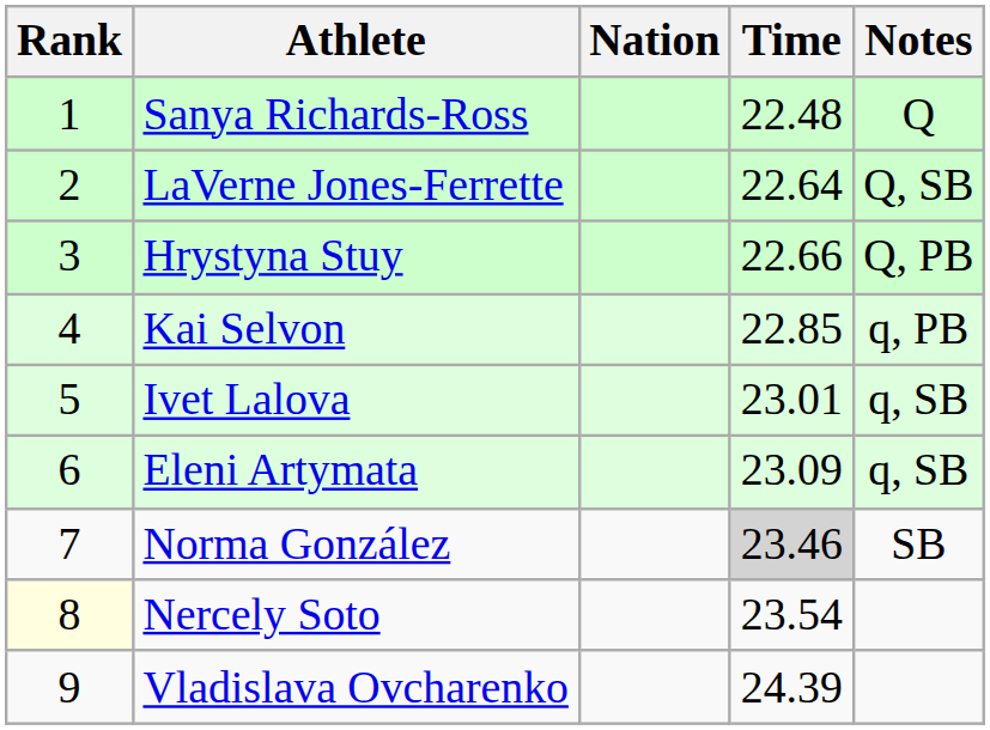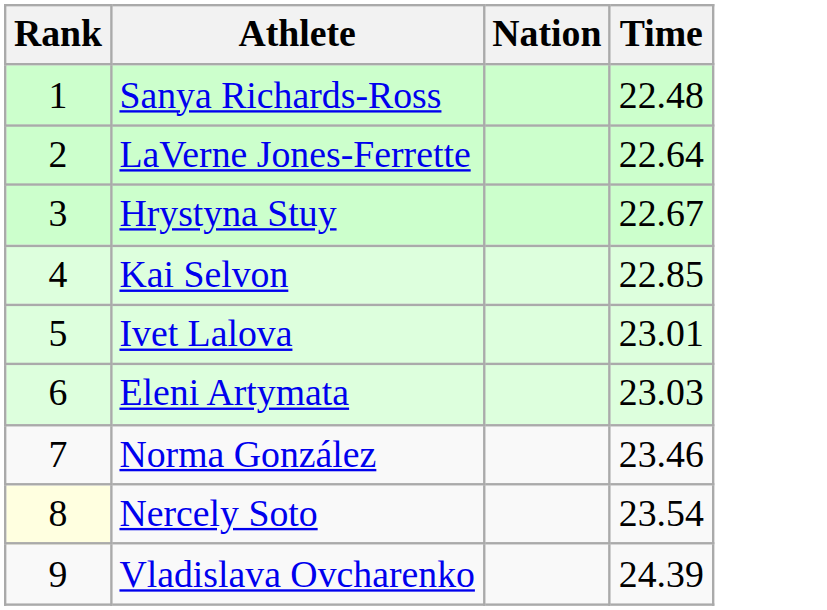 <table class="wikitable sortable" style="text-align:center">
 <tr>
 <th>Rank</th>
 <th>Athlete</th>
 <th>Nation</th>
 <th>Time</th>
-<th>Notes</th>
 </tr>
 <tr bgcolor=#ccffcc>
 <td>1</td>
 <td align=left><a href='#'>Sanya Richards-Ross</a></td>
 <td align=left></td>
 <td>22.48</td>
-<td>Q</td>
 </tr>
 <tr bgcolor=#ccffcc>
 <td>2</td>
 <td align=left><a href='#'>LaVerne Jones-Ferrette</a></td>
 <td align=left></td>
 <td>22.64</td>
-<td>Q, SB</td>
 </tr>
 <tr bgcolor=#ccffcc>
 <td>3</td>
 <td align=left><a href='#'>Hrystyna Stuy</a></td>
 <td align=left></td>
-<td>22.66</td>
-<td>Q, PB</td>
+<td>22.67</td>
 </tr>
 <tr bgcolor=#ddffdd>
 <td>4</td>
 <td align=left><a href='#'>Kai Selvon</a></td>
 <td align=left></td>
 <td>22.85</td>
-<td>q, PB</td>
 </tr>
 <tr bgcolor=#ddffdd>
 <td>5</td>
 <td align=left><a href='#'>Ivet Lalova</a></td>
 <td align=left></td>
 <td>23.01</td>
-<td>q, SB</td>
 </tr>
 <tr bgcolor=#ddffdd>
 <td>6</td>
 <td align=left><a href='#'>Eleni Artymata</a></td>
 <td align=left></td>
-<td>23.09</td>
-<td>q, SB</td>
+<td>23.03</td>
 </tr>
 <tr>
 <td>7</td>
 <td align=left><a href='#'>Norma González</a></td>
 <td align=left></td>
-<td style="background: lightgrey;">23.46</td>
-<td>SB</td>
+<td>23.46</td>
 </tr>
 <tr>
 <td style="background: lightyellow;">8</td>
 <td align=left><a href='#'>Nercely Soto</a></td>
 <td align=left></td>
 <td>23.54</td>
-<td></td>
 </tr>
 <tr>
 <td>9</td>
 <td align=left><a href='#'>Vladislava Ovcharenko</a></td>
 <td align=left></td>
 <td>24.39</td>
-<td></td>
 </tr>
 </table>
